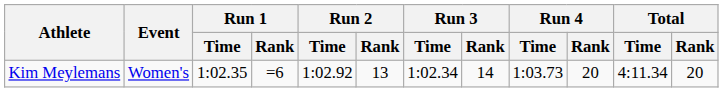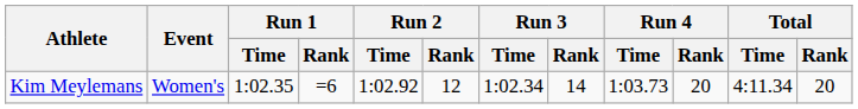 <table class=wikitable style=font-size:90%;text-align:center>
 <tr>
 <th rowspan="2">Athlete</th>
 <th rowspan="2">Event</th>
 <th colspan="2">Run 1</th>
 <th colspan="2">Run 2</th>
 <th colspan="2">Run 3</th>
 <th colspan="2">Run 4</th>
 <th colspan="2">Total</th>
 </tr>
 <tr>
 <th>Time</th>
 <th>Rank</th>
 <th>Time</th>
 <th>Rank</th>
 <th>Time</th>
 <th>Rank</th>
 <th>Time</th>
 <th>Rank</th>
 <th>Time</th>
 <th>Rank</th>
 </tr>
 <tr>
 <td align=left><a href='#'>Kim Meylemans</a></td>
 <td align=left><a href='#'>Women's</a></td>
 <td>1:02.35</td>
 <td>=6</td>
 <td>1:02.92</td>
-<td>13</td>
+<td>12</td>
 <td>1:02.34</td>
 <td>14</td>
 <td>1:03.73</td>
 <td>20</td>
 <td>4:11.34</td>
 <td>20</td>
 </tr>
 </table>
